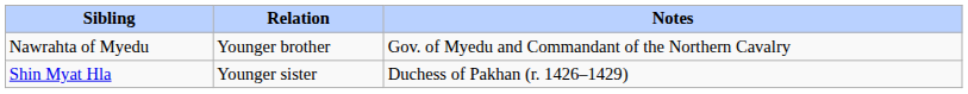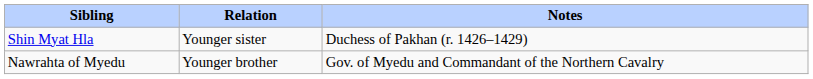 <table width=100% class="wikitable">
 <tr>
 <th style="background-color:#B9D1FF">Sibling</th>
 <th style="background-color:#B9D1FF">Relation</th>
 <th style="background-color:#B9D1FF">Notes</th>
 </tr>
 <tr>
+<td><a href='#'>Shin Myat Hla</a></td>
+<td>Younger sister</td>
+<td>Duchess of Pakhan (r. 1426–1429)</td>
+</tr>
+<tr>
 <td>Nawrahta of Myedu</td>
 <td>Younger brother</td>
 <td>Gov. of Myedu and Commandant of the Northern Cavalry</td>
 </tr>
-<tr>
-<td><a href='#'>Shin Myat Hla</a></td>
-<td>Younger sister</td>
-<td>Duchess of Pakhan (r. 1426–1429)</td>
-</tr>
 </table>
